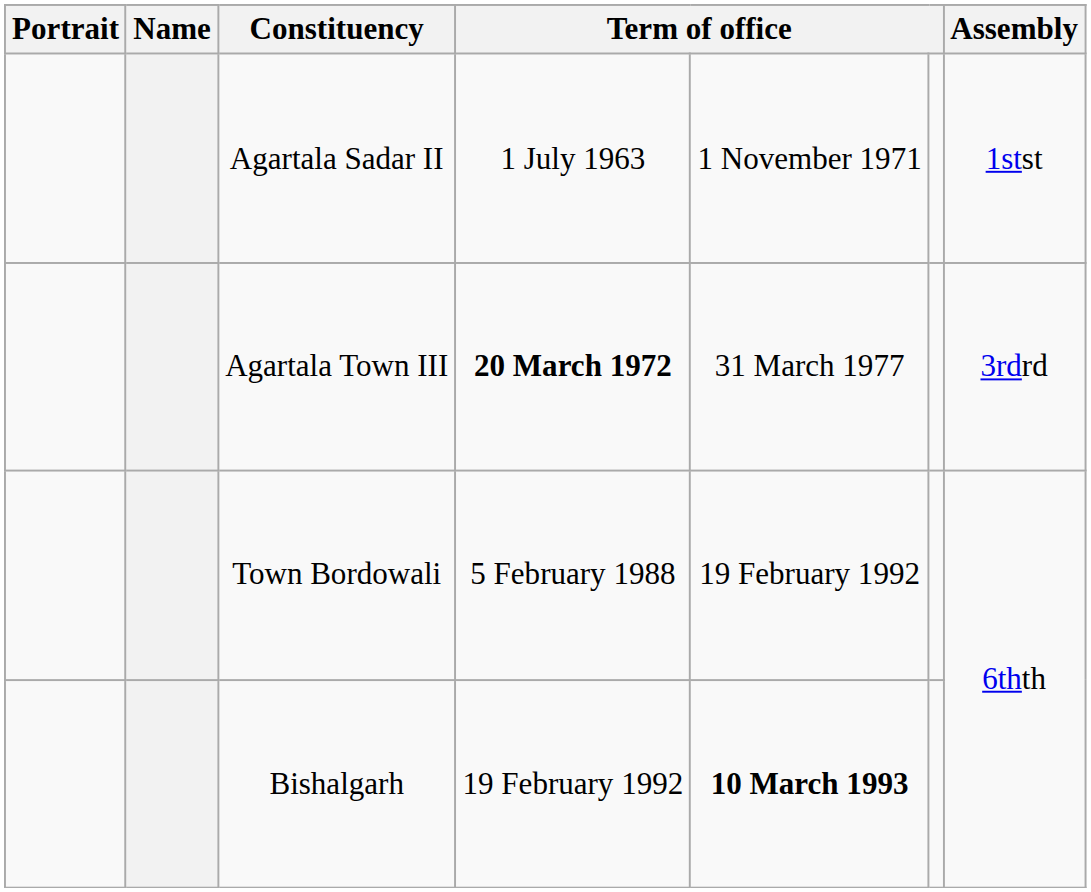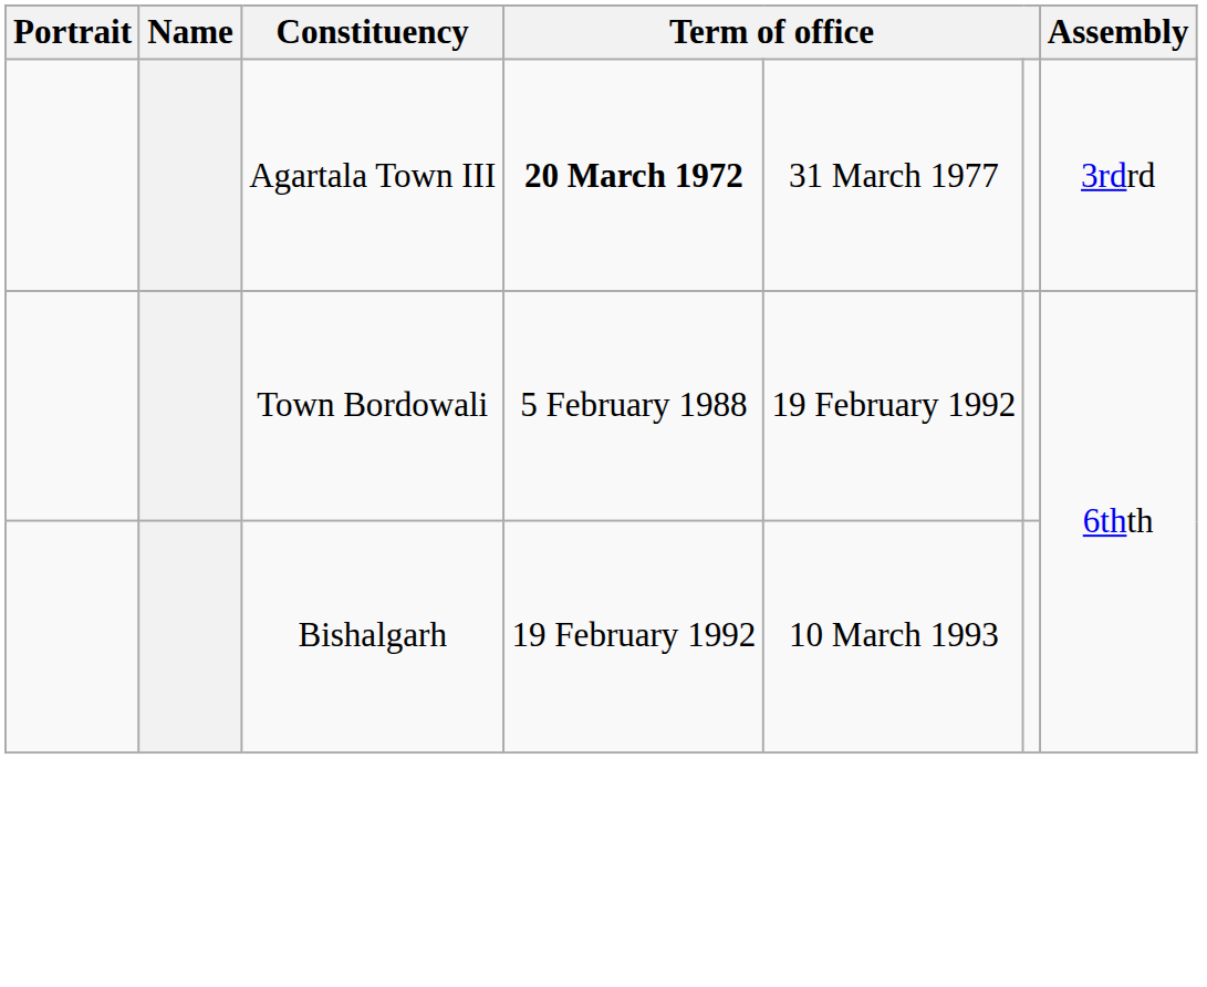 <table class="wikitable sortable" style="text-align:center">
 <tr>
 <th class="unsortable" scope="col">Portrait</th>
 <th scope="col" class="sortable">Name</th>
 <th scope="col">Constituency</th>
 <th colspan="3" scope="colgroup">Term of office</th>
 <th scope="col">Assembly</th>
-</tr>
-<tr align="center">
-<td align="center" height="100px"></td>
-<th scope="row"></th>
-<td>Agartala Sadar II</td>
-<td>1 July 1963</td>
-<td>1 November 1971</td>
-<td></td>
-<td><a href='#'>1st</a>st</td>
 </tr>
 <tr align="center">
 <td align="center" height="100px"></td>
 <th scope="row"></th>
 <td>Agartala Town III</td>
 <td><strong>20 March 1972</strong></td>
 <td>31 March 1977</td>
 <td></td>
 <td><a href='#'>3rd</a>rd</td>
 </tr>
 <tr align="center">
 <td align="center" height="100px"></td>
 <th scope="row"></th>
 <td>Town Bordowali</td>
 <td>5 February 1988</td>
 <td>19 February 1992</td>
 <td></td>
 <td rowspan="2"><a href='#'>6th</a>th</td>
 </tr>
 <tr align="center">
 <td align="center" height="100px"></td>
 <th scope="row"></th>
 <td>Bishalgarh</td>
 <td>19 February 1992</td>
-<td><strong>10 March 1993</strong></td>
+<td>10 March 1993</td>
 <td></td>
 </tr>
 </table>
